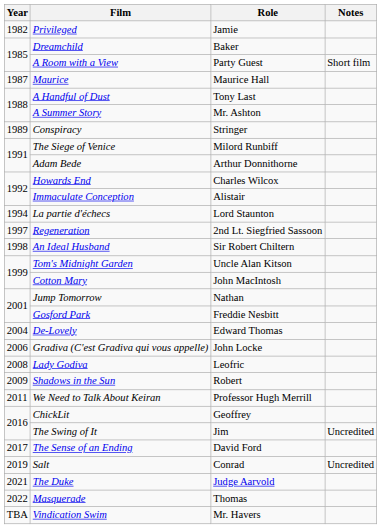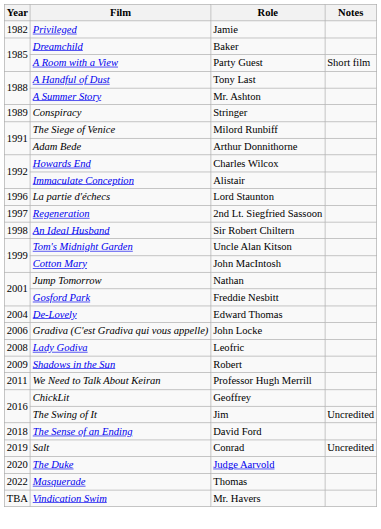 <table class="wikitable">
 <tr>
 <th>Year</th>
 <th>Film</th>
 <th>Role</th>
 <th>Notes</th>
 </tr>
 <tr>
 <td rowspan="1">1982</td>
 <td><em><a href='#'>Privileged</a></em></td>
 <td>Jamie</td>
 <td></td>
 </tr>
 <tr>
 <td rowspan="2">1985</td>
 <td><em><a href='#'>Dreamchild</a></em></td>
 <td>Baker</td>
 <td></td>
 </tr>
 <tr>
 <td><em><a href='#'>A Room with a View</a></em></td>
 <td>Party Guest</td>
 <td>Short film</td>
-</tr>
-<tr>
-<td>1987</td>
-<td><em><a href='#'>Maurice</a></em></td>
-<td>Maurice Hall</td>
-<td></td>
 </tr>
 <tr>
 <td rowspan="2">1988</td>
 <td><em><a href='#'>A Handful of Dust</a></em></td>
 <td>Tony Last</td>
 <td></td>
 </tr>
 <tr>
 <td><em><a href='#'>A Summer Story</a></em></td>
 <td>Mr. Ashton</td>
 <td></td>
 </tr>
 <tr>
 <td>1989</td>
 <td><em>Conspiracy</em></td>
 <td>Stringer</td>
 <td></td>
 </tr>
 <tr>
 <td rowspan="2">1991</td>
 <td><em>The Siege of Venice</em></td>
 <td>Milord Runbiff</td>
 <td></td>
 </tr>
 <tr>
 <td><em>Adam Bede</em></td>
 <td>Arthur Donnithorne</td>
 <td></td>
 </tr>
 <tr>
 <td rowspan="2">1992</td>
 <td><em><a href='#'>Howards End</a></em></td>
 <td>Charles Wilcox</td>
 <td></td>
 </tr>
 <tr>
 <td><em><a href='#'>Immaculate Conception</a></em></td>
 <td>Alistair</td>
 <td></td>
 </tr>
 <tr>
-<td>1994</td>
+<td>1996</td>
 <td><em>La partie d'échecs</em></td>
 <td>Lord Staunton</td>
 <td></td>
 </tr>
 <tr>
 <td>1997</td>
 <td><em><a href='#'>Regeneration</a></em></td>
 <td>2nd Lt. Siegfried Sassoon</td>
 <td></td>
 </tr>
 <tr>
 <td rowspan="1">1998</td>
 <td><em><a href='#'>An Ideal Husband</a></em></td>
 <td>Sir Robert Chiltern</td>
 <td></td>
 </tr>
 <tr>
 <td rowspan="2">1999</td>
 <td><em><a href='#'>Tom's Midnight Garden</a></em></td>
 <td>Uncle Alan Kitson</td>
 <td></td>
 </tr>
 <tr>
 <td><em><a href='#'>Cotton Mary</a></em></td>
 <td>John MacIntosh</td>
 <td></td>
 </tr>
 <tr>
 <td rowspan="2">2001</td>
 <td><em>Jump Tomorrow</em></td>
 <td>Nathan</td>
 <td></td>
 </tr>
 <tr>
 <td><em><a href='#'>Gosford Park</a></em></td>
 <td>Freddie Nesbitt</td>
 <td></td>
 </tr>
 <tr>
 <td>2004</td>
 <td><em><a href='#'>De-Lovely</a></em></td>
 <td>Edward Thomas</td>
 <td></td>
 </tr>
 <tr>
 <td>2006</td>
 <td><em>Gradiva (C'est Gradiva qui vous appelle)</em></td>
 <td>John Locke</td>
 <td></td>
 </tr>
 <tr>
 <td>2008</td>
 <td><em><a href='#'>Lady Godiva</a></em></td>
 <td>Leofric</td>
 <td></td>
 </tr>
 <tr>
 <td>2009</td>
 <td><em><a href='#'>Shadows in the Sun</a></em></td>
 <td>Robert</td>
 <td></td>
 </tr>
 <tr>
 <td>2011</td>
 <td><em>We Need to Talk About Keiran</em></td>
 <td>Professor Hugh Merrill</td>
 <td></td>
 </tr>
 <tr>
 <td rowspan="2">2016</td>
 <td><em>ChickLit</em></td>
 <td>Geoffrey</td>
 <td></td>
 </tr>
 <tr>
 <td><em>The Swing of It</em></td>
 <td>Jim</td>
 <td>Uncredited</td>
 </tr>
 <tr>
-<td>2017</td>
+<td>2018</td>
 <td><em><a href='#'>The Sense of an Ending</a></em></td>
 <td>David Ford</td>
 <td></td>
 </tr>
 <tr>
 <td>2019</td>
 <td><em>Salt</em></td>
 <td>Conrad</td>
 <td>Uncredited</td>
 </tr>
 <tr>
-<td>2021</td>
+<td>2020</td>
 <td><em><a href='#'>The Duke</a></em></td>
 <td><a href='#'>Judge Aarvold</a></td>
 <td></td>
 </tr>
 <tr>
 <td>2022</td>
 <td><em><a href='#'>Masquerade</a></em></td>
 <td>Thomas</td>
 <td></td>
 </tr>
 <tr>
 <td>TBA</td>
 <td><em><a href='#'>Vindication Swim</a></em></td>
 <td>Mr. Havers</td>
 <td></td>
 </tr>
 </table>
